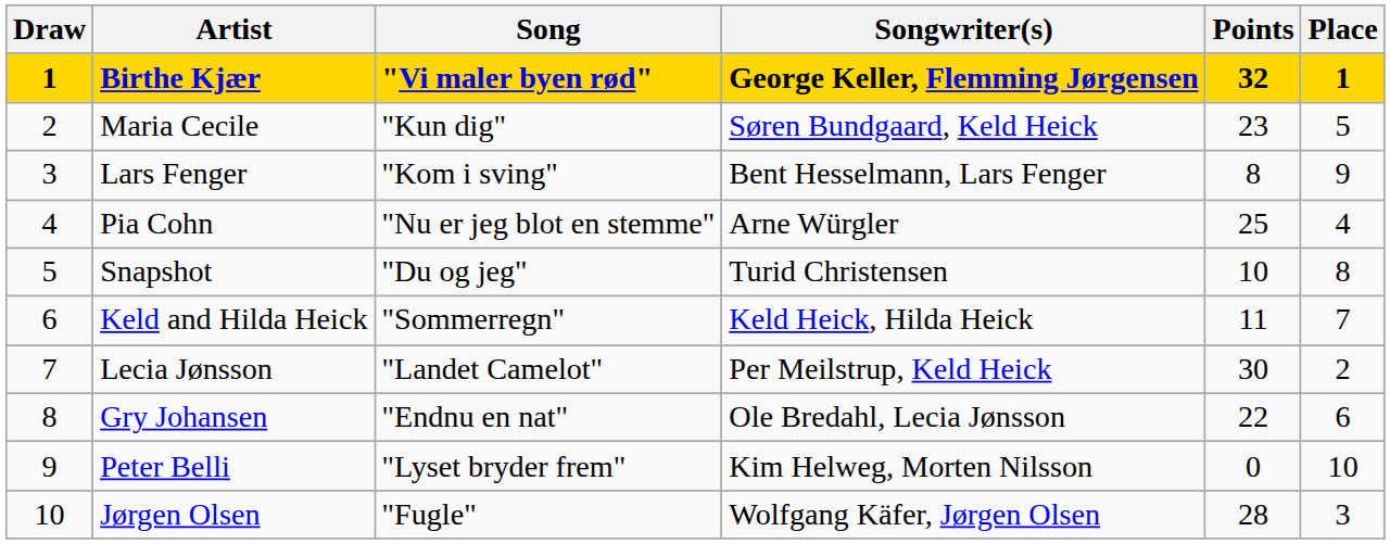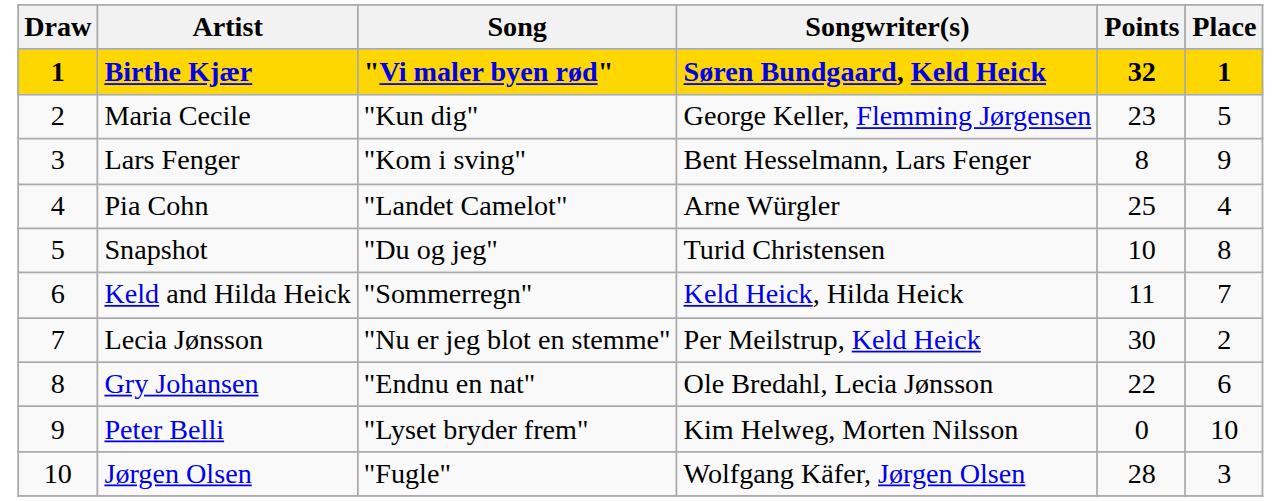 <table class="sortable wikitable" style="margin: 1em auto 1em auto; text-align:center">
 <tr>
 <th>Draw</th>
 <th>Artist</th>
 <th>Song</th>
 <th>Songwriter(s)</th>
 <th>Points</th>
 <th>Place</th>
 </tr>
 <tr style="font-weight:bold; background:gold;">
 <td>1</td>
 <td align="left"><a href='#'>Birthe Kjær</a></td>
 <td align="left">"<a href='#'>Vi maler byen rød</a>"</td>
-<td align="left">George Keller, <a href='#'>Flemming Jørgensen</a></td>
+<td align="left"><a href='#'>Søren Bundgaard</a>, <a href='#'>Keld Heick</a></td>
 <td>32</td>
 <td>1</td>
 </tr>
 <tr>
 <td>2</td>
 <td align="left">Maria Cecile</td>
 <td align="left">"Kun dig"</td>
-<td align="left"><a href='#'>Søren Bundgaard</a>, <a href='#'>Keld Heick</a></td>
+<td align="left">George Keller, <a href='#'>Flemming Jørgensen</a></td>
 <td>23</td>
 <td>5</td>
 </tr>
 <tr>
 <td>3</td>
 <td align="left">Lars Fenger</td>
 <td align="left">"Kom i sving"</td>
 <td align="left">Bent Hesselmann, Lars Fenger</td>
 <td>8</td>
 <td>9</td>
 </tr>
 <tr>
 <td>4</td>
 <td align="left">Pia Cohn</td>
-<td align="left">"Nu er jeg blot en stemme"</td>
+<td align="left">"Landet Camelot"</td>
 <td align="left">Arne Würgler</td>
 <td>25</td>
 <td>4</td>
 </tr>
 <tr>
 <td>5</td>
 <td align="left">Snapshot</td>
 <td align="left">"Du og jeg"</td>
 <td align="left">Turid Christensen</td>
 <td>10</td>
 <td>8</td>
 </tr>
 <tr>
 <td>6</td>
 <td align="left"><a href='#'>Keld</a> and Hilda Heick</td>
 <td align="left">"Sommerregn"</td>
 <td align="left"><a href='#'>Keld Heick</a>, Hilda Heick</td>
 <td>11</td>
 <td>7</td>
 </tr>
 <tr>
 <td>7</td>
 <td align="left">Lecia Jønsson</td>
-<td align="left">"Landet Camelot"</td>
+<td align="left">"Nu er jeg blot en stemme"</td>
 <td align="left">Per Meilstrup, <a href='#'>Keld Heick</a></td>
 <td>30</td>
 <td>2</td>
 </tr>
 <tr>
 <td>8</td>
 <td align="left"><a href='#'>Gry Johansen</a></td>
 <td align="left">"Endnu en nat"</td>
 <td align="left">Ole Bredahl, Lecia Jønsson</td>
 <td>22</td>
 <td>6</td>
 </tr>
 <tr>
 <td>9</td>
 <td align="left"><a href='#'>Peter Belli</a></td>
 <td align="left">"Lyset bryder frem"</td>
 <td align="left">Kim Helweg, Morten Nilsson</td>
 <td>0</td>
 <td>10</td>
 </tr>
 <tr>
 <td>10</td>
 <td align="left"><a href='#'>Jørgen Olsen</a></td>
 <td align="left">"Fugle"</td>
 <td align="left">Wolfgang Käfer, <a href='#'>Jørgen Olsen</a></td>
 <td>28</td>
 <td>3</td>
 </tr>
 </table>
